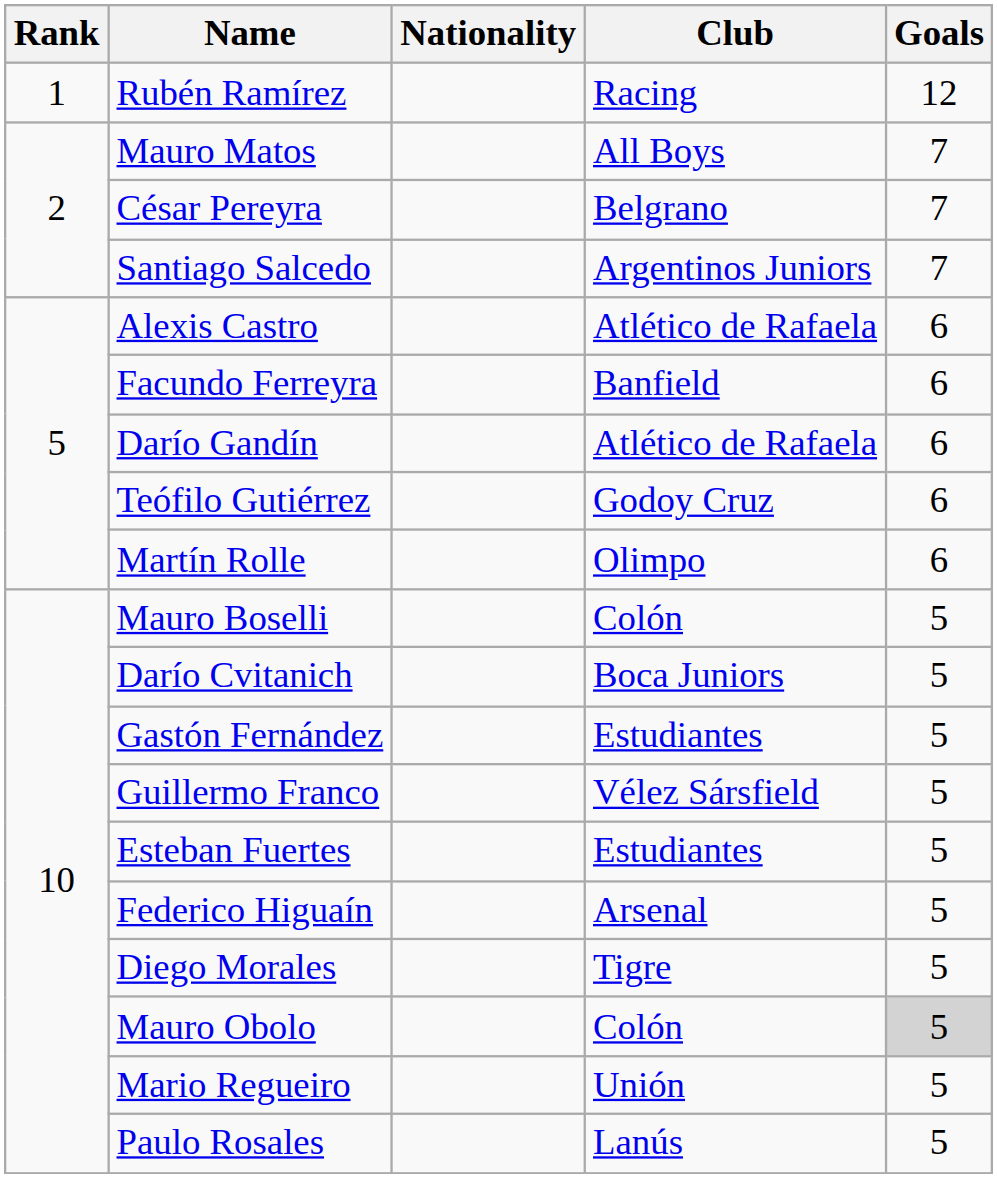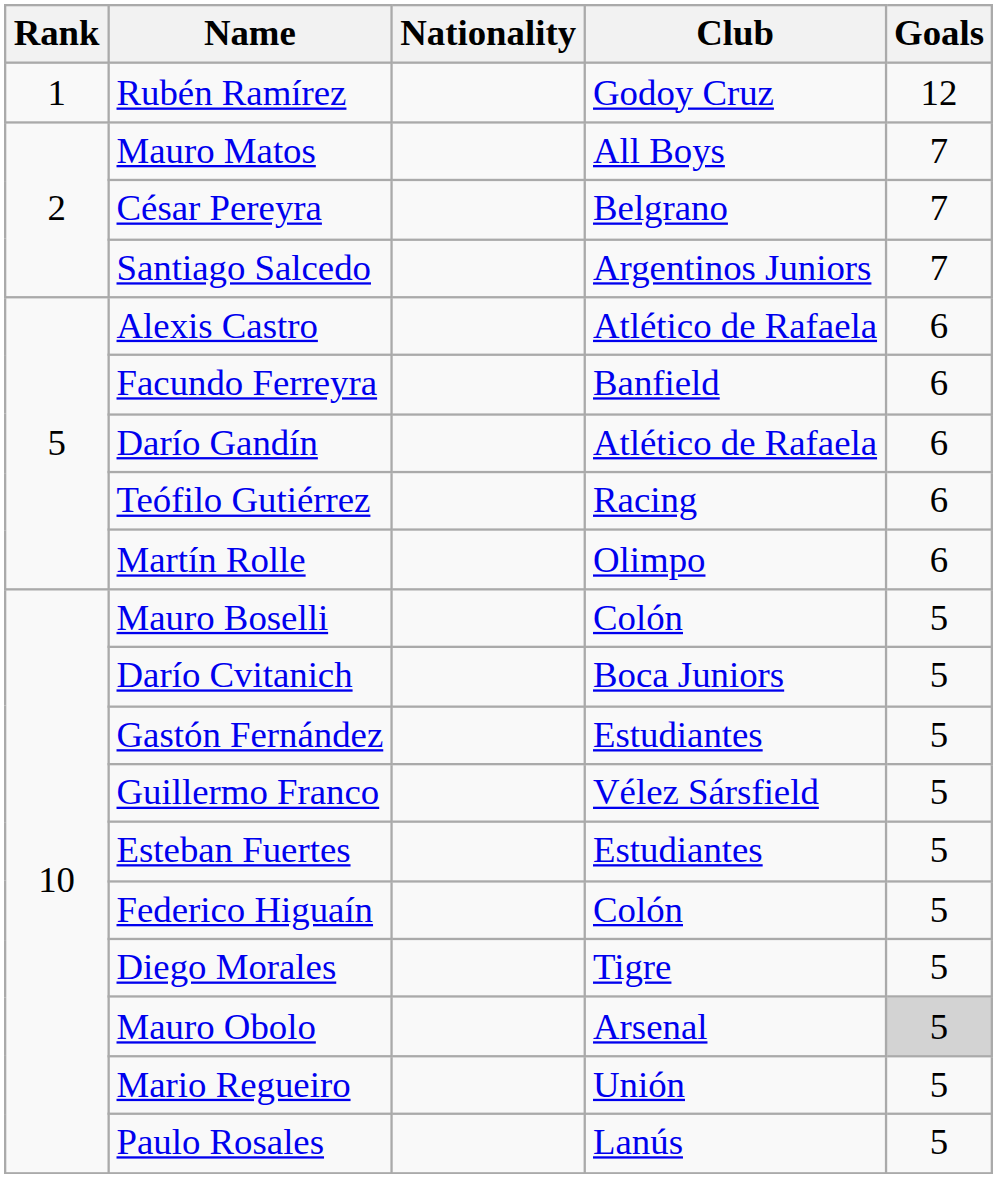 <table class="wikitable" border="1">
 <tr>
 <th>Rank</th>
 <th>Name</th>
 <th>Nationality</th>
 <th>Club</th>
 <th>Goals</th>
 </tr>
 <tr>
 <td align=center rowspan=1>1</td>
 <td><a href='#'>Rubén Ramírez</a></td>
 <td></td>
-<td><a href='#'>Racing</a></td>
+<td><a href='#'>Godoy Cruz</a></td>
 <td align=center>12</td>
 </tr>
 <tr>
 <td align=center rowspan=3>2</td>
 <td><a href='#'>Mauro Matos</a></td>
 <td></td>
 <td><a href='#'>All Boys</a></td>
 <td align=center>7</td>
 </tr>
 <tr>
 <td><a href='#'>César Pereyra</a></td>
 <td></td>
 <td><a href='#'>Belgrano</a></td>
 <td align=center>7</td>
 </tr>
 <tr>
 <td><a href='#'>Santiago Salcedo</a></td>
 <td></td>
 <td><a href='#'>Argentinos Juniors</a></td>
 <td align=center>7</td>
 </tr>
 <tr>
 <td align=center rowspan=5>5</td>
 <td><a href='#'>Alexis Castro</a></td>
 <td></td>
 <td><a href='#'>Atlético de Rafaela</a></td>
 <td align=center>6</td>
 </tr>
 <tr>
 <td><a href='#'>Facundo Ferreyra</a></td>
 <td></td>
 <td><a href='#'>Banfield</a></td>
 <td align=center>6</td>
 </tr>
 <tr>
 <td><a href='#'>Darío Gandín</a></td>
 <td></td>
 <td><a href='#'>Atlético de Rafaela</a></td>
 <td align=center>6</td>
 </tr>
 <tr>
 <td><a href='#'>Teófilo Gutiérrez</a></td>
 <td></td>
-<td><a href='#'>Godoy Cruz</a></td>
+<td><a href='#'>Racing</a></td>
 <td align=center>6</td>
 </tr>
 <tr>
 <td><a href='#'>Martín Rolle</a></td>
 <td></td>
 <td><a href='#'>Olimpo</a></td>
 <td align=center>6</td>
 </tr>
 <tr>
 <td align=center rowspan=10>10</td>
 <td><a href='#'>Mauro Boselli</a></td>
 <td></td>
 <td><a href='#'>Colón</a></td>
 <td align=center>5</td>
 </tr>
 <tr>
 <td><a href='#'>Darío Cvitanich</a></td>
 <td></td>
 <td><a href='#'>Boca Juniors</a></td>
 <td align=center>5</td>
 </tr>
 <tr>
 <td><a href='#'>Gastón Fernández</a></td>
 <td></td>
 <td><a href='#'>Estudiantes</a></td>
 <td align=center>5</td>
 </tr>
 <tr>
 <td><a href='#'>Guillermo Franco</a></td>
 <td></td>
 <td><a href='#'>Vélez Sársfield</a></td>
 <td align=center>5</td>
 </tr>
 <tr>
 <td><a href='#'>Esteban Fuertes</a></td>
 <td></td>
 <td><a href='#'>Estudiantes</a></td>
 <td align=center>5</td>
 </tr>
 <tr>
 <td><a href='#'>Federico Higuaín</a></td>
 <td></td>
-<td><a href='#'>Arsenal</a></td>
+<td><a href='#'>Colón</a></td>
 <td align=center>5</td>
 </tr>
 <tr>
 <td><a href='#'>Diego Morales</a></td>
 <td></td>
 <td><a href='#'>Tigre</a></td>
 <td align=center>5</td>
 </tr>
 <tr>
 <td><a href='#'>Mauro Obolo</a></td>
 <td></td>
-<td><a href='#'>Colón</a></td>
+<td><a href='#'>Arsenal</a></td>
 <td align=center style="background: lightgrey;">5</td>
 </tr>
 <tr>
 <td><a href='#'>Mario Regueiro</a></td>
 <td></td>
 <td><a href='#'>Unión</a></td>
 <td align=center>5</td>
 </tr>
 <tr>
 <td><a href='#'>Paulo Rosales</a></td>
 <td></td>
 <td><a href='#'>Lanús</a></td>
 <td align=center>5</td>
 </tr>
 <tr>
 </tr>
 </table>
